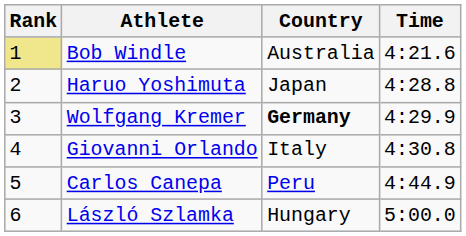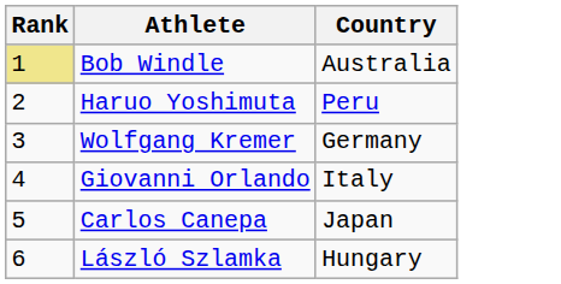 <table class="wikitable">
 <tr>
 <th>Rank</th>
 <th>Athlete</th>
 <th>Country</th>
-<th>Time</th>
 </tr>
 <tr>
 <td style="background: khaki;">1</td>
 <td><a href='#'>Bob Windle</a></td>
 <td>Australia</td>
-<td>4:21.6</td>
 </tr>
 <tr>
 <td>2</td>
 <td><a href='#'>Haruo Yoshimuta</a></td>
-<td>Japan</td>
-<td>4:28.8</td>
+<td><a href='#'>Peru</a></td>
 </tr>
 <tr>
 <td>3</td>
 <td><a href='#'>Wolfgang Kremer</a></td>
-<td><strong>Germany</strong></td>
-<td>4:29.9</td>
+<td>Germany</td>
 </tr>
 <tr>
 <td>4</td>
 <td><a href='#'>Giovanni Orlando</a></td>
 <td>Italy</td>
-<td>4:30.8</td>
 </tr>
 <tr>
 <td>5</td>
 <td><a href='#'>Carlos Canepa</a></td>
-<td><a href='#'>Peru</a></td>
-<td>4:44.9</td>
+<td>Japan</td>
 </tr>
 <tr>
 <td>6</td>
 <td><a href='#'>László Szlamka</a></td>
 <td>Hungary</td>
-<td>5:00.0</td>
 </tr>
 </table>
